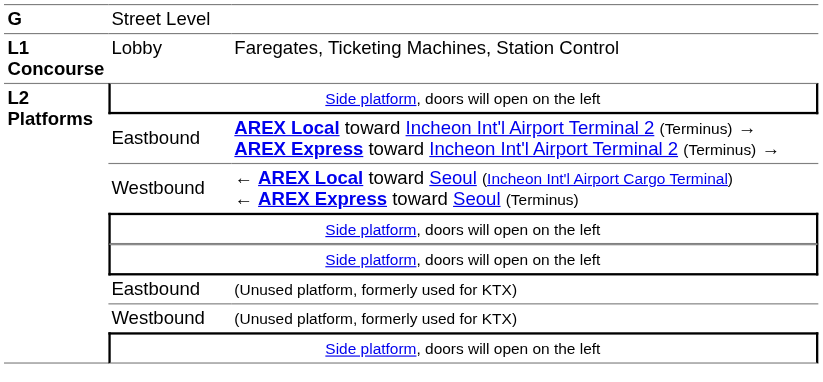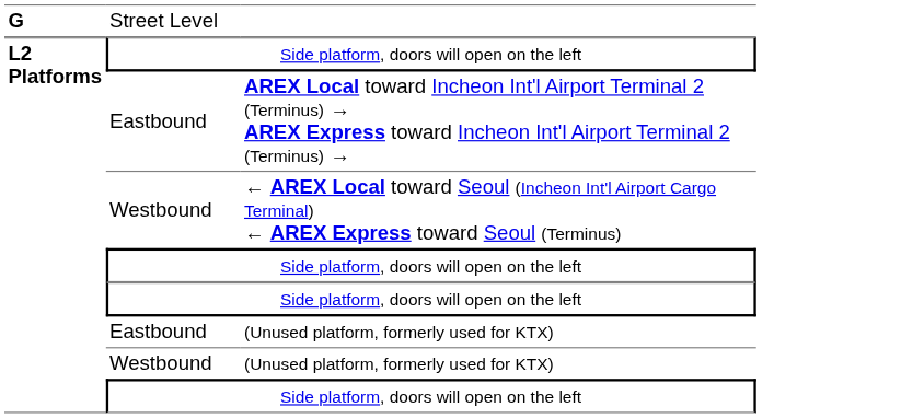 <table border=0 cellspacing=0 cellpadding=3>
 <tr>
 <td style="border-top:solid 1px gray;border-bottom:solid 1px gray;" width=50 valign=top><strong>G</strong></td>
 <td style="border-top:solid 1px gray;border-bottom:solid 1px gray;" width=100 valign=top>Street Level</td>
 <td style="border-top:solid 1px gray;border-bottom:solid 1px gray;" width=400 valign=top></td>
-</tr>
-<tr>
-<td style="border-bottom:solid 0 gray;" width=50 valign=top><strong>L1<br>Concourse</strong></td>
-<td style="border-bottom:solid 0 gray;" width=100 valign=top>Lobby</td>
-<td style="border-bottom:solid 0 gray;" width=500 valign=top>Faregates, Ticketing Machines, Station Control</td>
 </tr>
 <tr>
 <td style="border-top:solid 1px gray;border-bottom:solid 1px gray;" rowspan=8 valign=top><strong>L2<br>Platforms</strong></td>
 <td style="border-top:solid 1px gray;border-right:solid 2px black;border-left:solid 2px black;border-bottom:solid 2px black;text-align:center;" colspan=2><small><a href='#'>Side platform</a>, doors will open on the left</small></td>
 </tr>
 <tr>
 <td style="border-bottom:solid 1px gray;">Eastbound</td>
 <td style="border-bottom:solid 1px gray;"> <a href='#'><span><strong>AREX Local</strong></span></a>  toward <a href='#'>Incheon Int'l Airport Terminal 2</a> <small>(Terminus)</small> →<br> <a href='#'><span><strong>AREX Express</strong></span></a> toward <a href='#'>Incheon Int'l Airport Terminal 2</a> <small>(Terminus)</small> →</td>
 </tr>
 <tr>
 <td>Westbound</td>
 <td>← <span></span> <a href='#'><span><strong>AREX Local</strong></span></a>  toward <a href='#'>Seoul</a> <small>(<a href='#'>Incheon Int'l Airport Cargo Terminal</a>)</small> <br> ←<span></span> <a href='#'><span><strong>AREX Express</strong></span></a> toward <a href='#'>Seoul</a> <small>(Terminus)</small></td>
 </tr>
 <tr>
 <td style="border-top:solid 2px black;border-right:solid 2px black;border-left:solid 2px black;border-bottom:solid 1px gray;text-align:center;" colspan=2><small><a href='#'>Side platform</a>, doors will open on the left</small></td>
 </tr>
 <tr>
 <td style="border-top:solid 1px gray;border-right:solid 2px black;border-left:solid 2px black;border-bottom:solid 2px black;text-align:center;" colspan=2><small><a href='#'>Side platform</a>, doors will open on the left</small></td>
 </tr>
 <tr>
 <td style="border-bottom:solid 1px gray;">Eastbound</td>
 <td style="border-bottom:solid 1px gray;"><small>(Unused platform, formerly used for KTX)</small></td>
 </tr>
 <tr>
 <td>Westbound</td>
 <td><small>(Unused platform, formerly used for KTX)</small></td>
 </tr>
 <tr>
 <td style="border-top:solid 2px black;border-right:solid 2px black;border-left:solid 2px black;border-bottom:solid 1px gray;text-align:center;" colspan=2><small><a href='#'>Side platform</a>, doors will open on the left</small></td>
 </tr>
 </table>
